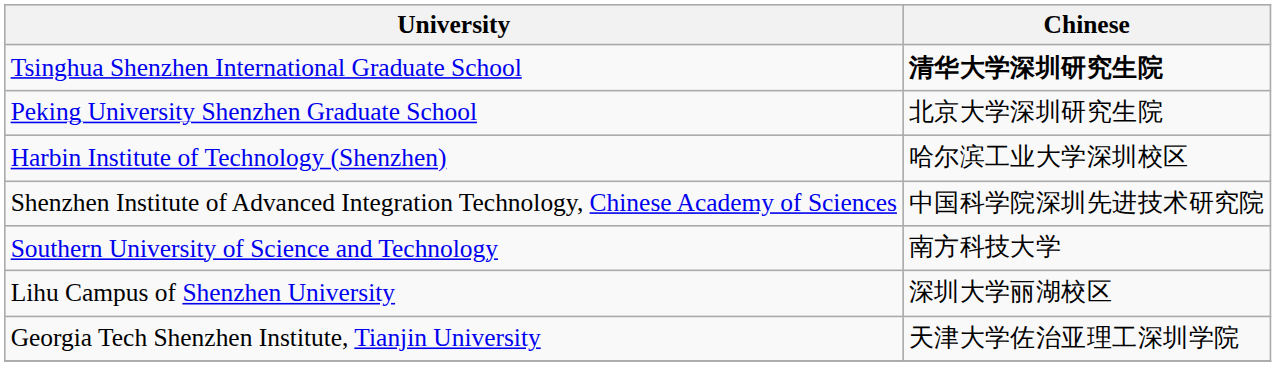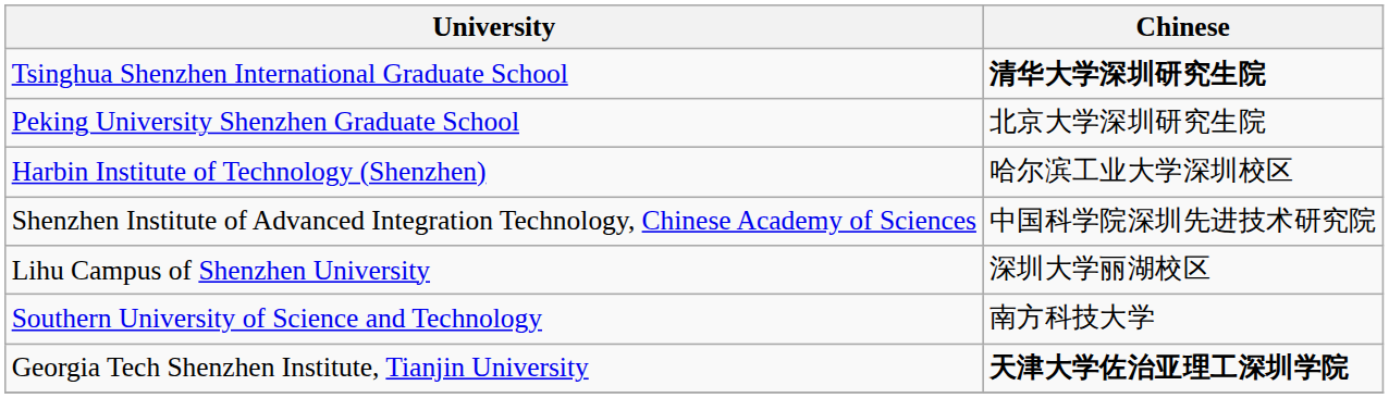 <table class="wikitable sortable" border="1">
 <tr>
 <th>University</th>
 <th>Chinese</th>
 </tr>
 <tr>
 <td><a href='#'>Tsinghua Shenzhen International Graduate School</a></td>
 <td><strong>清华大学深圳研究生院</strong></td>
 </tr>
 <tr>
 <td><a href='#'>Peking University Shenzhen Graduate School</a></td>
 <td>北京大学深圳研究生院</td>
 </tr>
 <tr>
 <td><a href='#'>Harbin Institute of Technology (Shenzhen)</a></td>
 <td>哈尔滨工业大学深圳校区</td>
 </tr>
 <tr>
 <td>Shenzhen Institute of Advanced Integration Technology, <a href='#'>Chinese Academy of Sciences</a></td>
 <td>中国科学院深圳先进技术研究院</td>
 </tr>
 <tr>
+<td>Lihu Campus of <a href='#'>Shenzhen University</a></td>
+<td>深圳大学丽湖校区</td>
+</tr>
+<tr>
 <td><a href='#'>Southern University of Science and Technology</a></td>
 <td>南方科技大学</td>
 </tr>
 <tr>
-<td>Lihu Campus of <a href='#'>Shenzhen University</a></td>
-<td>深圳大学丽湖校区</td>
-</tr>
-<tr>
 <td>Georgia Tech Shenzhen Institute, <a href='#'>Tianjin University</a></td>
-<td>天津大学佐治亚理工深圳学院</td>
+<td><strong>天津大学佐治亚理工深圳学院</strong></td>
 </tr>
 <tr>
 </tr>
 </table>
